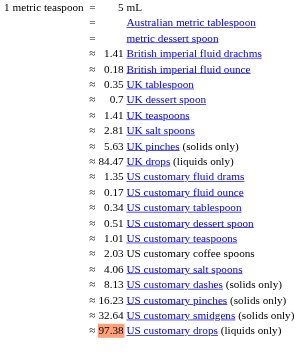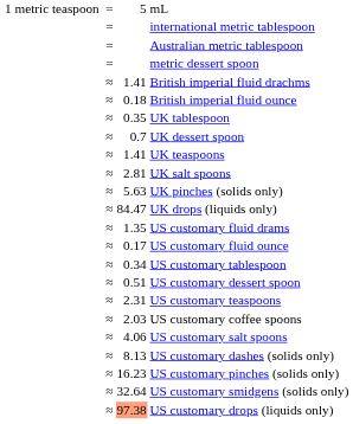 <table>
 <tr>
 <td>1 metric teaspoon </td>
 <td>=</td>
 <td align=right>5</td>
 <td>mL</td>
+</tr>
+<tr>
+<td></td>
+<td>=</td>
+<td align=right></td>
+<td><a href='#'>international metric tablespoon</a></td>
 </tr>
 <tr>
 <td></td>
 <td>=</td>
 <td align=right></td>
 <td><a href='#'>Australian metric tablespoon</a></td>
 </tr>
 <tr>
 <td></td>
 <td>=</td>
 <td align=right></td>
 <td><a href='#'>metric dessert spoon</a></td>
 </tr>
 <tr>
 <td></td>
 <td>≈</td>
 <td align=right>1.41</td>
 <td><a href='#'>British imperial fluid drachms</a></td>
 </tr>
 <tr>
 <td></td>
 <td>≈</td>
 <td align=right>0.18</td>
 <td><a href='#'>British imperial fluid ounce</a></td>
 </tr>
 <tr>
 <td></td>
 <td>≈</td>
 <td align=right>0.35</td>
 <td><a href='#'>UK tablespoon</a></td>
 </tr>
 <tr>
 <td></td>
 <td>≈</td>
 <td align=right>0.7</td>
 <td><a href='#'>UK dessert spoon</a></td>
 </tr>
 <tr>
 <td></td>
 <td>≈</td>
 <td align=right>1.41</td>
 <td><a href='#'>UK teaspoons</a></td>
 </tr>
 <tr>
 <td></td>
 <td>≈</td>
 <td align=right>2.81</td>
 <td><a href='#'>UK salt spoons</a></td>
 </tr>
 <tr>
 <td></td>
 <td>≈</td>
 <td align=right>5.63</td>
 <td><a href='#'>UK pinches</a> (solids only)</td>
 </tr>
 <tr>
 <td></td>
 <td>≈</td>
 <td align=right>84.47</td>
 <td><a href='#'>UK drops</a> (liquids only)</td>
 </tr>
 <tr>
 <td></td>
 <td>≈</td>
 <td align=right>1.35</td>
 <td><a href='#'>US customary fluid drams</a></td>
 </tr>
 <tr>
 <td></td>
 <td>≈</td>
 <td align=right>0.17</td>
 <td><a href='#'>US customary fluid ounce</a></td>
 </tr>
 <tr>
 <td></td>
 <td>≈</td>
 <td align=right>0.34</td>
 <td><a href='#'>US customary tablespoon</a></td>
 </tr>
 <tr>
 <td></td>
 <td>≈</td>
 <td align=right>0.51</td>
 <td><a href='#'>US customary dessert spoon</a></td>
 </tr>
 <tr>
 <td></td>
 <td>≈</td>
-<td align=right>1.01</td>
+<td align=right>2.31</td>
 <td><a href='#'>US customary teaspoons</a></td>
 </tr>
 <tr>
 <td></td>
 <td>≈</td>
 <td align=right>2.03</td>
 <td>US customary coffee spoons</td>
 </tr>
 <tr>
 <td></td>
 <td>≈</td>
 <td align=right>4.06</td>
 <td><a href='#'>US customary salt spoons</a></td>
 </tr>
 <tr>
 <td></td>
 <td>≈</td>
 <td align=right>8.13</td>
 <td><a href='#'>US customary dashes</a> (solids only)</td>
 </tr>
 <tr>
 <td></td>
 <td>≈</td>
 <td align=right>16.23</td>
 <td><a href='#'>US customary pinches</a> (solids only)</td>
 </tr>
 <tr>
 <td></td>
 <td>≈</td>
 <td align=right>32.64</td>
 <td><a href='#'>US customary smidgens</a> (solids only)</td>
 </tr>
 <tr>
 <td></td>
 <td>≈</td>
 <td align=right style="background: lightsalmon;">97.38</td>
 <td><a href='#'>US customary drops</a> (liquids only)</td>
 </tr>
 </table>
